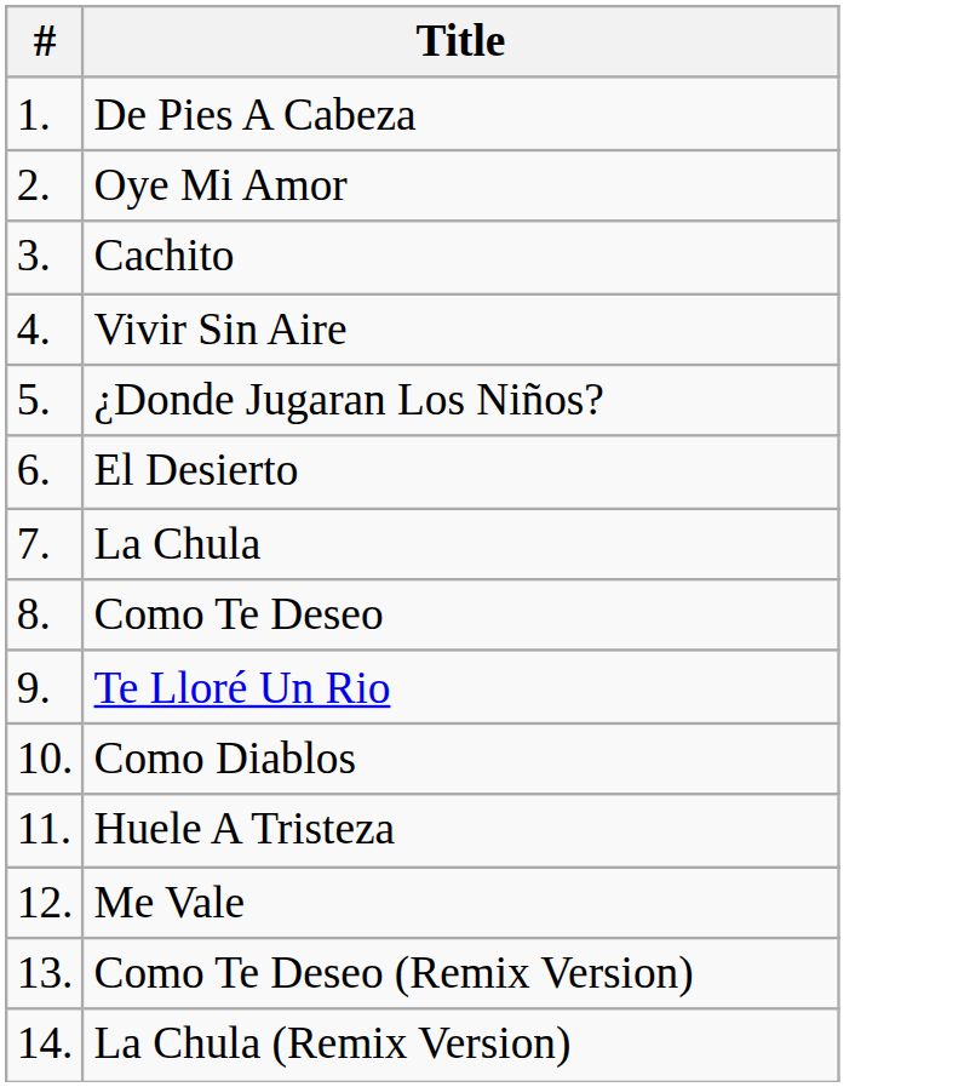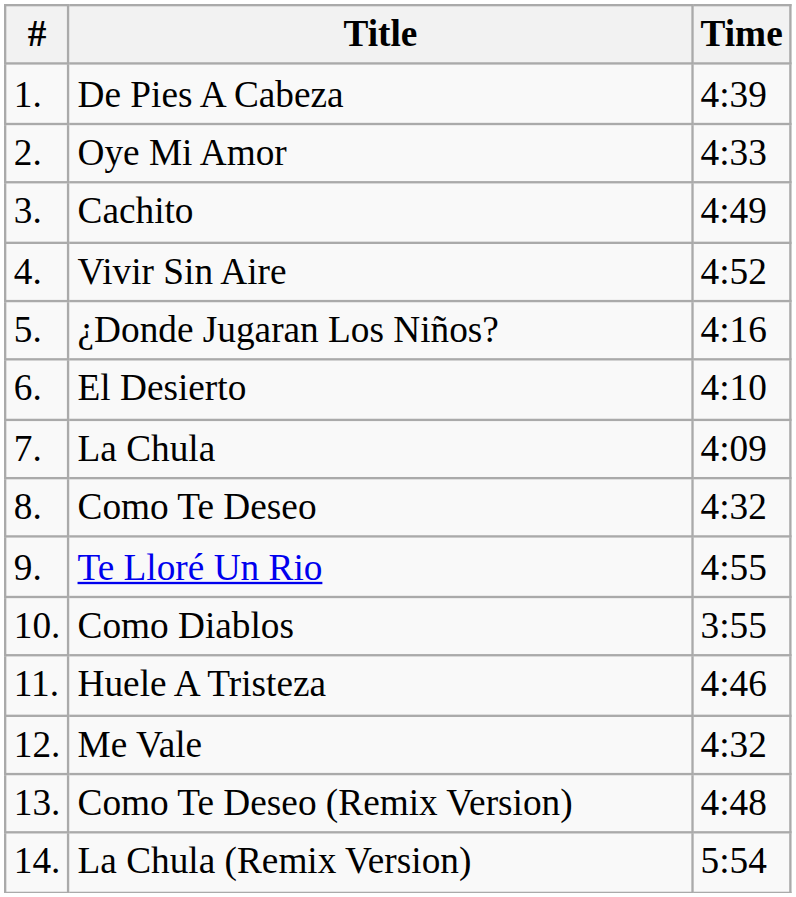 <table class="wikitable">
 <tr>
 <th>#</th>
 <th width="260">Title</th>
+<th>Time</th>
 </tr>
 <tr>
 <td>1.</td>
 <td>De Pies A Cabeza</td>
+<td>4:39</td>
 </tr>
 <tr>
 <td>2.</td>
 <td>Oye Mi Amor</td>
+<td>4:33</td>
 </tr>
 <tr>
 <td>3.</td>
 <td>Cachito</td>
+<td>4:49</td>
 </tr>
 <tr>
 <td>4.</td>
 <td>Vivir Sin Aire</td>
+<td>4:52</td>
 </tr>
 <tr>
 <td>5.</td>
 <td>¿Donde Jugaran Los Niños?</td>
+<td>4:16</td>
 </tr>
 <tr>
 <td>6.</td>
 <td>El Desierto</td>
+<td>4:10</td>
 </tr>
 <tr>
 <td>7.</td>
 <td>La Chula</td>
+<td>4:09</td>
 </tr>
 <tr>
 <td>8.</td>
 <td>Como Te Deseo</td>
+<td>4:32</td>
 </tr>
 <tr>
 <td>9.</td>
 <td><a href='#'>Te Lloré Un Rio</a></td>
+<td>4:55</td>
 </tr>
 <tr>
 <td>10.</td>
 <td>Como Diablos</td>
+<td>3:55</td>
 </tr>
 <tr>
 <td>11.</td>
 <td>Huele A Tristeza</td>
+<td>4:46</td>
 </tr>
 <tr>
 <td>12.</td>
 <td>Me Vale</td>
+<td>4:32</td>
 </tr>
 <tr>
 <td>13.</td>
 <td>Como Te Deseo (Remix Version)</td>
+<td>4:48</td>
 </tr>
 <tr>
 <td>14.</td>
 <td>La Chula (Remix Version)</td>
+<td>5:54</td>
 </tr>
 </table>
